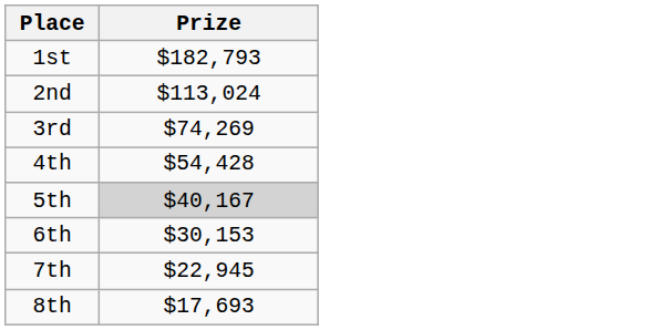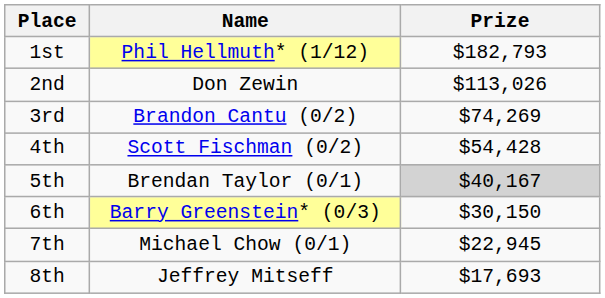 <table class="wikitable">
 <tr>
 <th width="50">Place</th>
+<th width="200">Name</th>
 <th width="125">Prize</th>
 </tr>
 <tr>
 <td align = "center">1st</td>
+<td align = "center" bgcolor="#FFFF99"><a href='#'>Phil Hellmuth</a>* (1/12)</td>
 <td align = "center">$182,793</td>
 </tr>
 <tr>
 <td align = "center">2nd</td>
-<td align = "center">$113,024</td>
+<td align = "center">Don Zewin</td>
+<td align = "center">$113,026</td>
 </tr>
 <tr>
 <td align = "center">3rd</td>
+<td align = "center"><a href='#'>Brandon Cantu</a> (0/2)</td>
 <td align = "center">$74,269</td>
 </tr>
 <tr>
 <td align = "center">4th</td>
+<td align = "center"><a href='#'>Scott Fischman</a> (0/2)</td>
 <td align = "center">$54,428</td>
 </tr>
 <tr>
 <td align = "center">5th</td>
+<td align = "center">Brendan Taylor (0/1)</td>
 <td align = "center" style="background: lightgrey;">$40,167</td>
 </tr>
 <tr>
 <td align = "center">6th</td>
-<td align = "center">$30,153</td>
+<td align = "center" bgcolor="#FFFF99"><a href='#'>Barry Greenstein</a>* (0/3)</td>
+<td align = "center">$30,150</td>
 </tr>
 <tr>
 <td align = "center">7th</td>
+<td align = "center">Michael Chow (0/1)</td>
 <td align = "center">$22,945</td>
 </tr>
 <tr>
 <td align = "center">8th</td>
+<td align = "center">Jeffrey Mitseff</td>
 <td align = "center">$17,693</td>
 </tr>
 </table>
